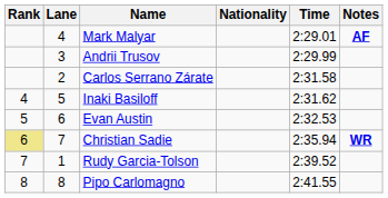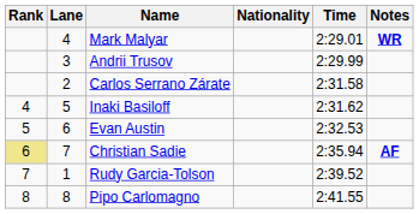 <table class="wikitable sortable" style="text-align:center">
 <tr>
 <th>Rank</th>
 <th>Lane</th>
 <th>Name</th>
 <th>Nationality</th>
 <th>Time</th>
 <th>Notes</th>
 </tr>
 <tr>
 <td></td>
 <td>4</td>
 <td align=left><a href='#'>Mark Malyar</a></td>
 <td align=left></td>
 <td>2:29.01</td>
-<td><strong><a href='#'>AF</a></strong></td>
+<td><strong><a href='#'>WR</a></strong></td>
 </tr>
 <tr>
 <td></td>
 <td>3</td>
 <td align=left><a href='#'>Andrii Trusov</a></td>
 <td align=left></td>
 <td>2:29.99</td>
 <td></td>
 </tr>
 <tr>
 <td></td>
 <td>2</td>
 <td align=left><a href='#'>Carlos Serrano Zárate</a></td>
 <td align=left></td>
 <td>2:31.58</td>
 <td></td>
 </tr>
 <tr>
 <td>4</td>
 <td>5</td>
 <td align=left><a href='#'>Inaki Basiloff</a></td>
 <td align=left></td>
 <td>2:31.62</td>
 <td></td>
 </tr>
 <tr>
 <td>5</td>
 <td>6</td>
 <td align=left><a href='#'>Evan Austin</a></td>
 <td align=left></td>
 <td>2:32.53</td>
 <td></td>
 </tr>
 <tr>
 <td style="background: khaki;">6</td>
 <td>7</td>
 <td align=left><a href='#'>Christian Sadie</a></td>
 <td align=left></td>
 <td>2:35.94</td>
-<td><strong><a href='#'>WR</a></strong></td>
+<td><strong><a href='#'>AF</a></strong></td>
 </tr>
 <tr>
 <td>7</td>
 <td>1</td>
 <td align=left><a href='#'>Rudy Garcia-Tolson</a></td>
 <td align=left></td>
 <td>2:39.52</td>
 <td></td>
 </tr>
 <tr>
 <td>8</td>
 <td>8</td>
 <td align=left><a href='#'>Pipo Carlomagno</a></td>
 <td align=left></td>
 <td>2:41.55</td>
 <td></td>
 </tr>
 </table>
